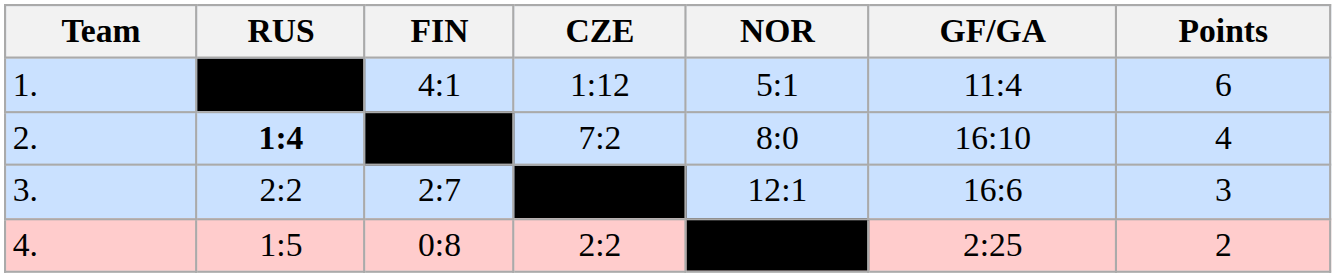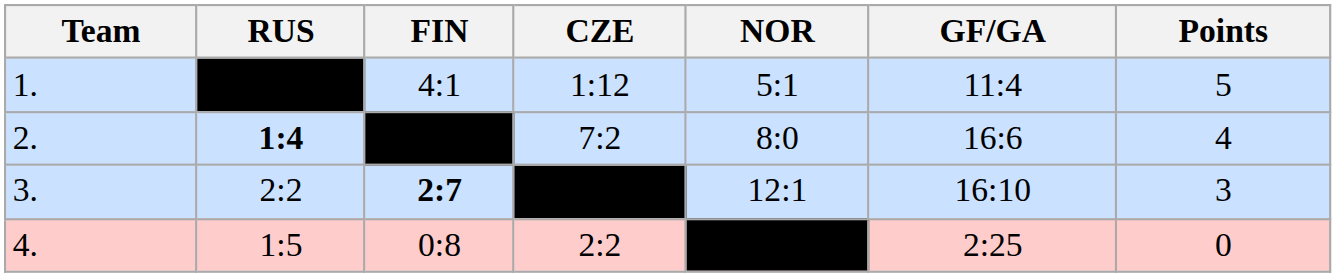 <table class="wikitable" bgcolor="#EFEFFF" width="50%">
 <tr bgcolor="#BCD2EE">
 <th>Team</th>
 <th>RUS</th>
 <th>FIN</th>
 <th>CZE</th>
 <th>NOR</th>
 <th>GF/GA</th>
 <th>Points</th>
 </tr>
 <tr bgcolor="#CAE1FF" align="center">
 <td align="left">1. </td>
 <td style="background:#000000;"></td>
 <td>4:1</td>
 <td>1:12</td>
 <td>5:1</td>
 <td>11:4</td>
-<td>6</td>
+<td>5</td>
 </tr>
 <tr bgcolor="#CAE1FF" align="center">
 <td align="left">2. </td>
 <td><strong>1:4</strong></td>
 <td style="background:#000000;"></td>
 <td>7:2</td>
 <td>8:0</td>
-<td>16:10</td>
+<td>16:6</td>
 <td>4</td>
 </tr>
 <tr bgcolor="#CAE1FF" align="center">
 <td align="left">3. </td>
 <td>2:2</td>
-<td>2:7</td>
+<td><strong>2:7</strong></td>
 <td style="background:#000000;"></td>
 <td>12:1</td>
-<td>16:6</td>
+<td>16:10</td>
 <td>3</td>
 </tr>
 <tr bgcolor="#ffcccc" align="center">
 <td align="left">4. </td>
 <td>1:5</td>
 <td>0:8</td>
 <td>2:2</td>
 <td style="background:#000000;"></td>
 <td>2:25</td>
-<td>2</td>
+<td>0</td>
 </tr>
 </table>
